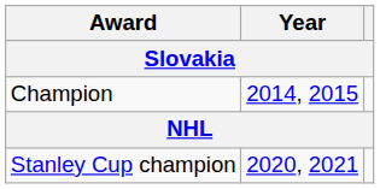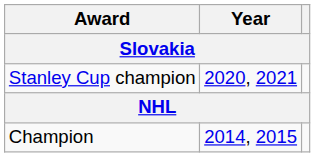 <table class="wikitable">
 <tr>
 <th>Award</th>
 <th>Year</th>
 <th></th>
 </tr>
 <tr>
 <th colspan="3"><a href='#'>Slovakia</a></th>
 </tr>
 <tr>
-<td>Champion</td>
-<td><a href='#'>2014</a>, <a href='#'>2015</a></td>
+<td><a href='#'>Stanley Cup</a> champion</td>
+<td><a href='#'>2020</a>, <a href='#'>2021</a></td>
 <td></td>
 </tr>
 <tr>
 <th colspan="3"><a href='#'>NHL</a></th>
 </tr>
 <tr>
-<td><a href='#'>Stanley Cup</a> champion</td>
-<td><a href='#'>2020</a>, <a href='#'>2021</a></td>
+<td>Champion</td>
+<td><a href='#'>2014</a>, <a href='#'>2015</a></td>
 <td></td>
 </tr>
 </table>
